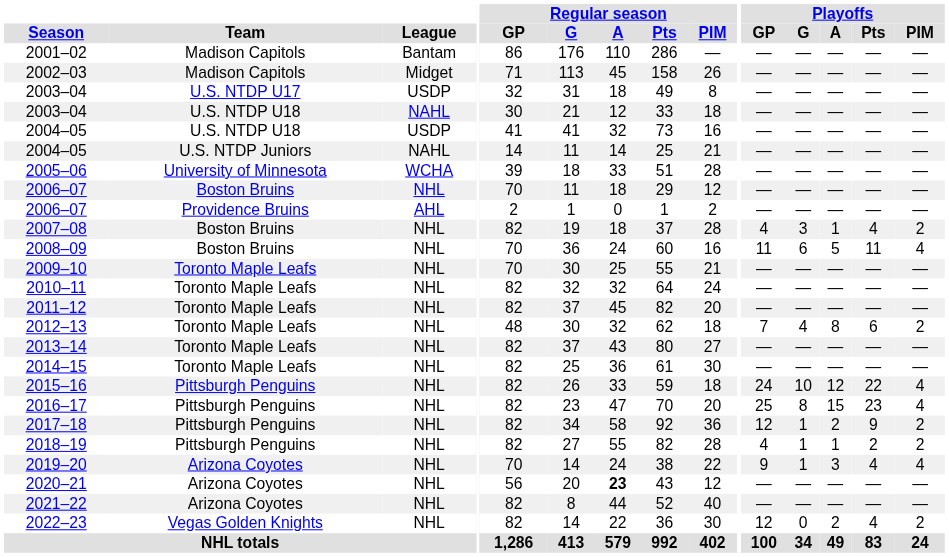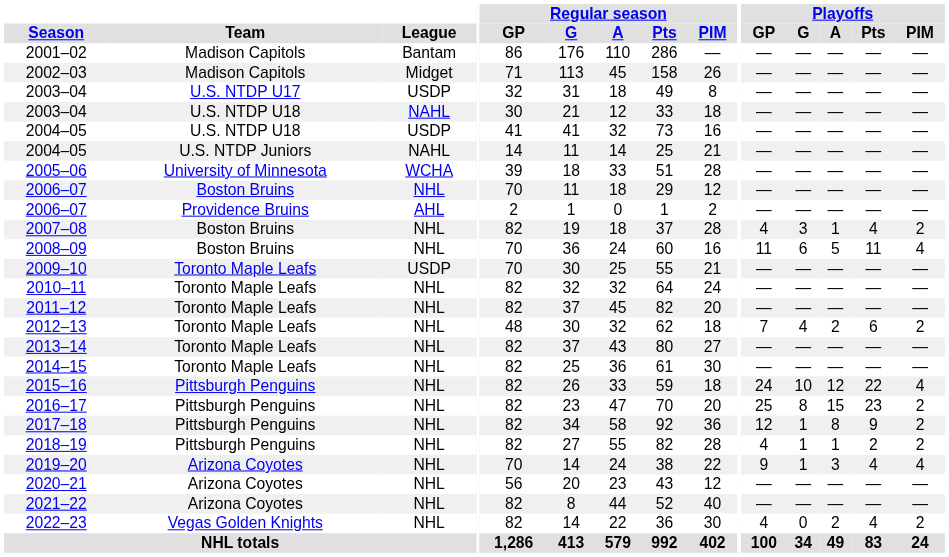 <table border="0" cellpadding="1" cellspacing="0" style="text-align:center; width:60em;">
 <tr bgcolor="#e0e0e0">
 <th colspan="3" bgcolor="#ffffff"></th>
 <th rowspan="100" bgcolor="#ffffff"></th>
 <th colspan="5"><a href='#'>Regular season</a></th>
 <th rowspan="100" bgcolor="#ffffff"></th>
 <th colspan="5"><a href='#'>Playoffs</a></th>
 </tr>
 <tr bgcolor="#e0e0e0">
 <th><a href='#'>Season</a></th>
 <th>Team</th>
 <th>League</th>
 <th>GP</th>
 <th><a href='#'>G</a></th>
 <th><a href='#'>A</a></th>
 <th><a href='#'>Pts</a></th>
 <th><a href='#'>PIM</a></th>
 <th>GP</th>
 <th>G</th>
 <th>A</th>
 <th>Pts</th>
 <th>PIM</th>
 </tr>
 <tr>
 <td>2001–02</td>
 <td>Madison Capitols</td>
 <td>Bantam</td>
 <td>86</td>
 <td>176</td>
 <td>110</td>
 <td>286</td>
 <td>—</td>
 <td>—</td>
 <td>—</td>
 <td>—</td>
 <td>—</td>
 <td>—</td>
 </tr>
 <tr bgcolor="#f0f0f0">
 <td>2002–03</td>
 <td>Madison Capitols</td>
 <td>Midget</td>
 <td>71</td>
 <td>113</td>
 <td>45</td>
 <td>158</td>
 <td>26</td>
 <td>—</td>
 <td>—</td>
 <td>—</td>
 <td>—</td>
 <td>—</td>
 </tr>
 <tr>
 <td>2003–04</td>
 <td><a href='#'>U.S. NTDP U17</a></td>
 <td>USDP</td>
 <td>32</td>
 <td>31</td>
 <td>18</td>
 <td>49</td>
 <td>8</td>
 <td>—</td>
 <td>—</td>
 <td>—</td>
 <td>—</td>
 <td>—</td>
 </tr>
 <tr bgcolor="#f0f0f0">
 <td>2003–04</td>
 <td>U.S. NTDP U18</td>
 <td><a href='#'>NAHL</a></td>
 <td>30</td>
 <td>21</td>
 <td>12</td>
 <td>33</td>
 <td>18</td>
 <td>—</td>
 <td>—</td>
 <td>—</td>
 <td>—</td>
 <td>—</td>
 </tr>
 <tr>
 <td>2004–05</td>
 <td>U.S. NTDP U18</td>
 <td>USDP</td>
 <td>41</td>
 <td>41</td>
 <td>32</td>
 <td>73</td>
 <td>16</td>
 <td>—</td>
 <td>—</td>
 <td>—</td>
 <td>—</td>
 <td>—</td>
 </tr>
 <tr bgcolor="#f0f0f0">
 <td>2004–05</td>
 <td>U.S. NTDP Juniors</td>
 <td>NAHL</td>
 <td>14</td>
 <td>11</td>
 <td>14</td>
 <td>25</td>
 <td>21</td>
 <td>—</td>
 <td>—</td>
 <td>—</td>
 <td>—</td>
 <td>—</td>
 </tr>
 <tr>
 <td><a href='#'>2005–06</a></td>
 <td><a href='#'>University of Minnesota</a></td>
 <td><a href='#'>WCHA</a></td>
 <td>39</td>
 <td>18</td>
 <td>33</td>
 <td>51</td>
 <td>28</td>
 <td>—</td>
 <td>—</td>
 <td>—</td>
 <td>—</td>
 <td>—</td>
 </tr>
 <tr bgcolor="#f0f0f0">
 <td><a href='#'>2006–07</a></td>
 <td><a href='#'>Boston Bruins</a></td>
 <td><a href='#'>NHL</a></td>
 <td>70</td>
 <td>11</td>
 <td>18</td>
 <td>29</td>
 <td>12</td>
 <td>—</td>
 <td>—</td>
 <td>—</td>
 <td>—</td>
 <td>—</td>
 </tr>
 <tr>
 <td><a href='#'>2006–07</a></td>
 <td><a href='#'>Providence Bruins</a></td>
 <td><a href='#'>AHL</a></td>
 <td>2</td>
 <td>1</td>
 <td>0</td>
 <td>1</td>
 <td>2</td>
 <td>—</td>
 <td>—</td>
 <td>—</td>
 <td>—</td>
 <td>—</td>
 </tr>
 <tr bgcolor="#f0f0f0">
 <td><a href='#'>2007–08</a></td>
 <td>Boston Bruins</td>
 <td>NHL</td>
 <td>82</td>
 <td>19</td>
 <td>18</td>
 <td>37</td>
 <td>28</td>
 <td>4</td>
 <td>3</td>
 <td>1</td>
 <td>4</td>
 <td>2</td>
 </tr>
 <tr>
 <td><a href='#'>2008–09</a></td>
 <td>Boston Bruins</td>
 <td>NHL</td>
 <td>70</td>
 <td>36</td>
 <td>24</td>
 <td>60</td>
 <td>16</td>
 <td>11</td>
 <td>6</td>
 <td>5</td>
 <td>11</td>
 <td>4</td>
 </tr>
 <tr bgcolor="#f0f0f0">
 <td><a href='#'>2009–10</a></td>
 <td><a href='#'>Toronto Maple Leafs</a></td>
-<td>NHL</td>
+<td>USDP</td>
 <td>70</td>
 <td>30</td>
 <td>25</td>
 <td>55</td>
 <td>21</td>
 <td>—</td>
 <td>—</td>
 <td>—</td>
 <td>—</td>
 <td>—</td>
 </tr>
 <tr>
 <td><a href='#'>2010–11</a></td>
 <td>Toronto Maple Leafs</td>
 <td>NHL</td>
 <td>82</td>
 <td>32</td>
 <td>32</td>
 <td>64</td>
 <td>24</td>
 <td>—</td>
 <td>—</td>
 <td>—</td>
 <td>—</td>
 <td>—</td>
 </tr>
 <tr bgcolor="#f0f0f0">
 <td><a href='#'>2011–12</a></td>
 <td>Toronto Maple Leafs</td>
 <td>NHL</td>
 <td>82</td>
 <td>37</td>
 <td>45</td>
 <td>82</td>
 <td>20</td>
 <td>—</td>
 <td>—</td>
 <td>—</td>
 <td>—</td>
 <td>—</td>
 </tr>
 <tr>
 <td><a href='#'>2012–13</a></td>
 <td>Toronto Maple Leafs</td>
 <td>NHL</td>
 <td>48</td>
 <td>30</td>
 <td>32</td>
 <td>62</td>
 <td>18</td>
 <td>7</td>
 <td>4</td>
-<td>8</td>
+<td>2</td>
 <td>6</td>
 <td>2</td>
 </tr>
 <tr bgcolor="#f0f0f0">
 <td><a href='#'>2013–14</a></td>
 <td>Toronto Maple Leafs</td>
 <td>NHL</td>
 <td>82</td>
 <td>37</td>
 <td>43</td>
 <td>80</td>
 <td>27</td>
 <td>—</td>
 <td>—</td>
 <td>—</td>
 <td>—</td>
 <td>—</td>
 </tr>
 <tr>
 <td><a href='#'>2014–15</a></td>
 <td>Toronto Maple Leafs</td>
 <td>NHL</td>
 <td>82</td>
 <td>25</td>
 <td>36</td>
 <td>61</td>
 <td>30</td>
 <td>—</td>
 <td>—</td>
 <td>—</td>
 <td>—</td>
 <td>—</td>
 </tr>
 <tr bgcolor="#f0f0f0">
 <td><a href='#'>2015–16</a></td>
 <td><a href='#'>Pittsburgh Penguins</a></td>
 <td>NHL</td>
 <td>82</td>
 <td>26</td>
 <td>33</td>
 <td>59</td>
 <td>18</td>
 <td>24</td>
 <td>10</td>
 <td>12</td>
 <td>22</td>
 <td>4</td>
 </tr>
 <tr>
 <td><a href='#'>2016–17</a></td>
 <td>Pittsburgh Penguins</td>
 <td>NHL</td>
 <td>82</td>
 <td>23</td>
 <td>47</td>
 <td>70</td>
 <td>20</td>
 <td>25</td>
 <td>8</td>
 <td>15</td>
 <td>23</td>
-<td>4</td>
+<td>2</td>
 </tr>
 <tr bgcolor="#f0f0f0">
 <td><a href='#'>2017–18</a></td>
 <td>Pittsburgh Penguins</td>
 <td>NHL</td>
 <td>82</td>
 <td>34</td>
 <td>58</td>
 <td>92</td>
 <td>36</td>
 <td>12</td>
 <td>1</td>
-<td>2</td>
+<td>8</td>
 <td>9</td>
 <td>2</td>
 </tr>
 <tr>
 <td><a href='#'>2018–19</a></td>
 <td>Pittsburgh Penguins</td>
 <td>NHL</td>
 <td>82</td>
 <td>27</td>
 <td>55</td>
 <td>82</td>
 <td>28</td>
 <td>4</td>
 <td>1</td>
 <td>1</td>
 <td>2</td>
 <td>2</td>
 </tr>
 <tr bgcolor="#f0f0f0">
 <td><a href='#'>2019–20</a></td>
 <td><a href='#'>Arizona Coyotes</a></td>
 <td>NHL</td>
 <td>70</td>
 <td>14</td>
 <td>24</td>
 <td>38</td>
 <td>22</td>
 <td>9</td>
 <td>1</td>
 <td>3</td>
 <td>4</td>
 <td>4</td>
 </tr>
 <tr>
 <td><a href='#'>2020–21</a></td>
 <td>Arizona Coyotes</td>
 <td>NHL</td>
 <td>56</td>
 <td>20</td>
-<td><strong>23</strong></td>
+<td>23</td>
 <td>43</td>
 <td>12</td>
 <td>—</td>
 <td>—</td>
 <td>—</td>
 <td>—</td>
 <td>—</td>
 </tr>
 <tr bgcolor="#f0f0f0">
 <td><a href='#'>2021–22</a></td>
 <td>Arizona Coyotes</td>
 <td>NHL</td>
 <td>82</td>
 <td>8</td>
 <td>44</td>
 <td>52</td>
 <td>40</td>
 <td>—</td>
 <td>—</td>
 <td>—</td>
 <td>—</td>
 <td>—</td>
 </tr>
 <tr>
 <td><a href='#'>2022–23</a></td>
 <td><a href='#'>Vegas Golden Knights</a></td>
 <td>NHL</td>
 <td>82</td>
 <td>14</td>
 <td>22</td>
 <td>36</td>
 <td>30</td>
-<td>12</td>
+<td>4</td>
 <td>0</td>
 <td>2</td>
 <td>4</td>
 <td>2</td>
 </tr>
 <tr bgcolor="#e0e0e0">
 <th colspan="3">NHL totals</th>
 <th>1,286</th>
 <th>413</th>
 <th>579</th>
 <th>992</th>
 <th>402</th>
 <th>100</th>
 <th>34</th>
 <th>49</th>
 <th>83</th>
 <th>24</th>
 </tr>
 </table>
